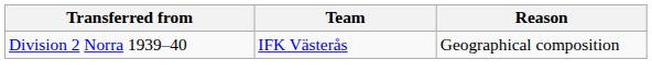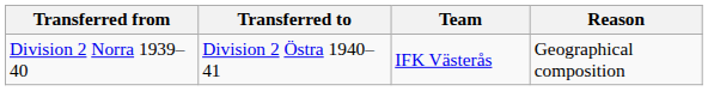 <table class="wikitable" style="text-align: left;">
 <tr>
 <th style="width: 275px;">Transferred from</th>
+<th style="width: 275px;">Transferred to</th>
 <th style="width: 200px;">Team</th>
 <th style="width: 225px;">Reason</th>
 </tr>
 <tr>
 <td><a href='#'>Division 2</a> <a href='#'>Norra</a> 1939–40</td>
+<td><a href='#'>Division 2</a> <a href='#'>Östra</a> 1940–41</td>
 <td><a href='#'>IFK Västerås</a></td>
 <td>Geographical composition</td>
 </tr>
 </table>
